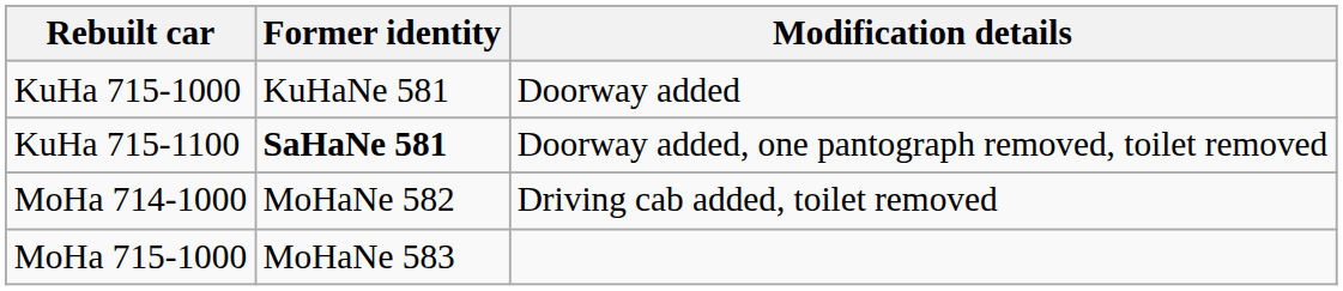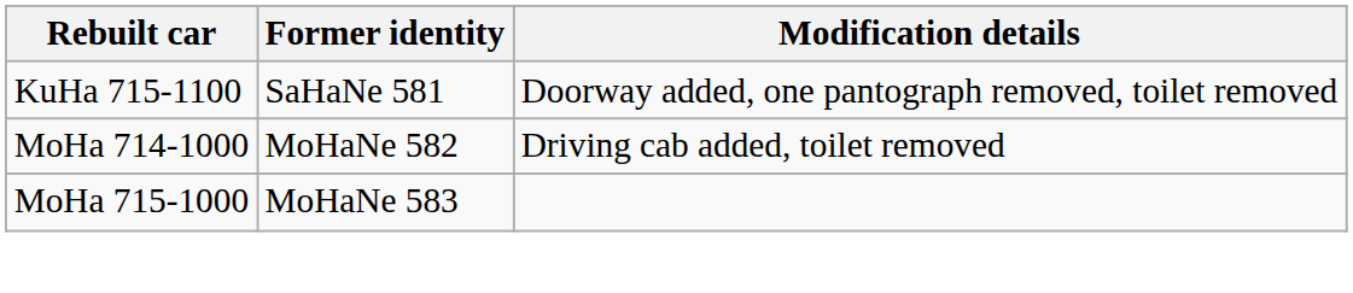 <table class="wikitable">
 <tr>
 <th>Rebuilt car</th>
 <th>Former identity</th>
 <th>Modification details</th>
 </tr>
 <tr>
-<td>KuHa 715-1000</td>
-<td>KuHaNe 581</td>
-<td>Doorway added</td>
-</tr>
-<tr>
 <td>KuHa 715-1100</td>
-<td><strong>SaHaNe 581</strong></td>
+<td>SaHaNe 581</td>
 <td>Doorway added, one pantograph removed, toilet removed</td>
 </tr>
 <tr>
 <td>MoHa 714-1000</td>
 <td>MoHaNe 582</td>
 <td>Driving cab added, toilet removed</td>
 </tr>
 <tr>
 <td>MoHa 715-1000</td>
 <td>MoHaNe 583</td>
 <td></td>
 </tr>
 </table>
